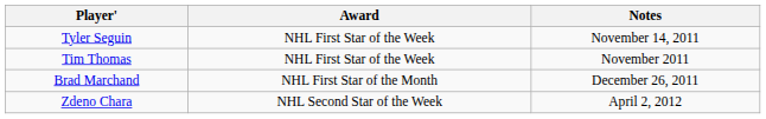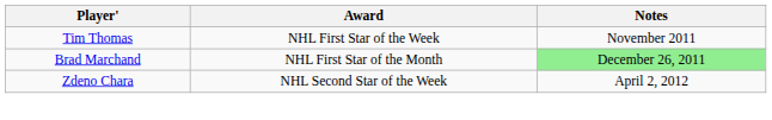 <table class="wikitable" width="70%;">
 <tr>
 <th>Player'</th>
 <th>Award</th>
 <th>Notes</th>
-</tr>
-<tr style="text-align:center;">
-<td><a href='#'>Tyler Seguin</a></td>
-<td>NHL First Star of the Week</td>
-<td>November 14, 2011</td>
 </tr>
 <tr style="text-align:center;">
 <td><a href='#'>Tim Thomas</a></td>
 <td>NHL First Star of the Week</td>
 <td>November 2011</td>
 </tr>
 <tr style="text-align:center;">
 <td><a href='#'>Brad Marchand</a></td>
 <td>NHL First Star of the Month</td>
-<td>December 26, 2011</td>
+<td style="background: lightgreen;">December 26, 2011</td>
 </tr>
 <tr style="text-align:center;">
 <td><a href='#'>Zdeno Chara</a></td>
 <td>NHL Second Star of the Week</td>
 <td>April 2, 2012</td>
 </tr>
 </table>
